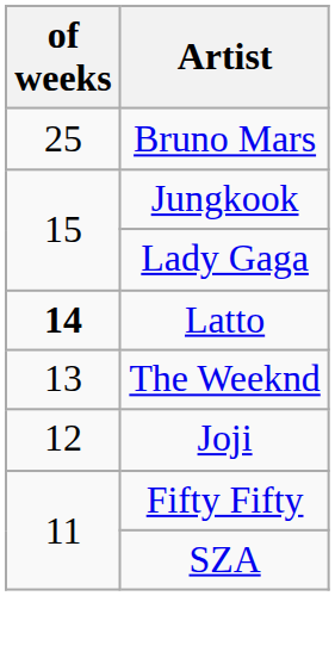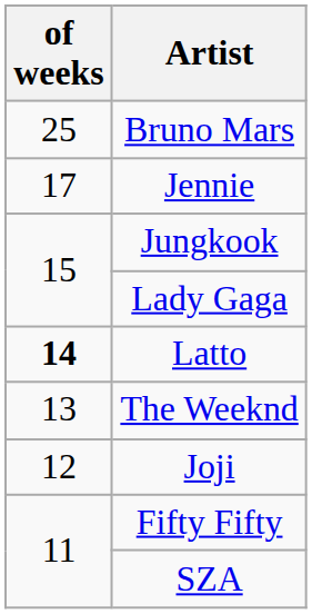 <table class="wikitable" style="text-align: center;">
 <tr>
 <th> of <br>weeks</th>
 <th>Artist</th>
 </tr>
 <tr>
 <td>25</td>
 <td><a href='#'>Bruno Mars</a></td>
+</tr>
+<tr>
+<td>17</td>
+<td><a href='#'>Jennie</a></td>
 </tr>
 <tr>
 <td rowspan="2">15</td>
 <td><a href='#'>Jungkook</a></td>
 </tr>
 <tr>
 <td><a href='#'>Lady Gaga</a></td>
 </tr>
 <tr>
 <td><strong>14</strong></td>
 <td><a href='#'>Latto</a></td>
 </tr>
 <tr>
 <td>13</td>
 <td><a href='#'>The Weeknd</a></td>
 </tr>
 <tr>
 <td rowspan="1">12</td>
 <td><a href='#'>Joji</a></td>
 </tr>
 <tr>
 <td rowspan="3">11</td>
 <td><a href='#'>Fifty Fifty</a></td>
 </tr>
 <tr>
 <td><a href='#'>SZA</a></td>
 </tr>
 </table>
